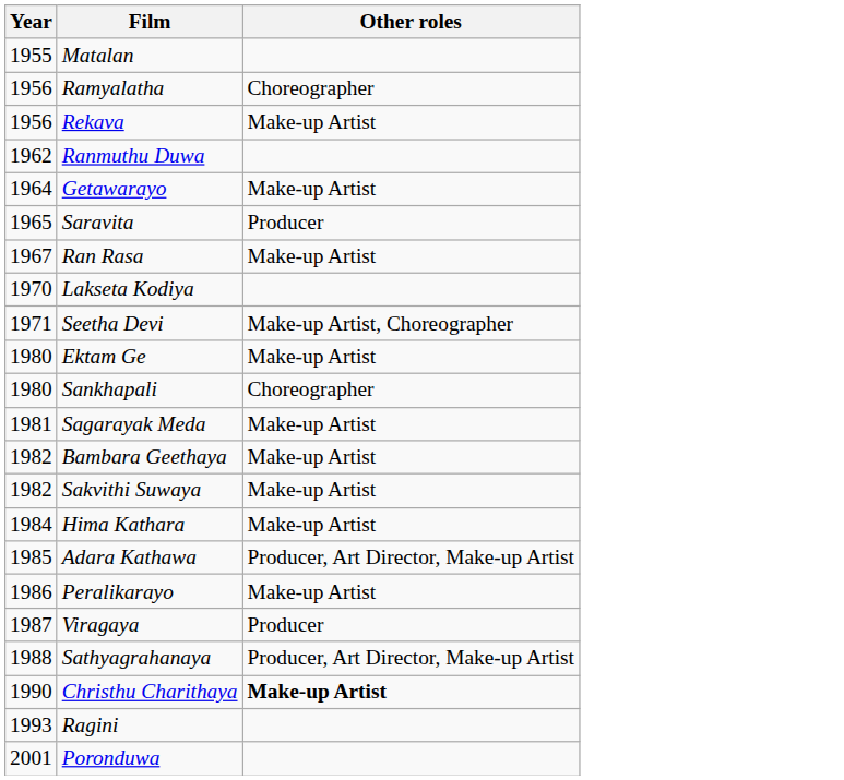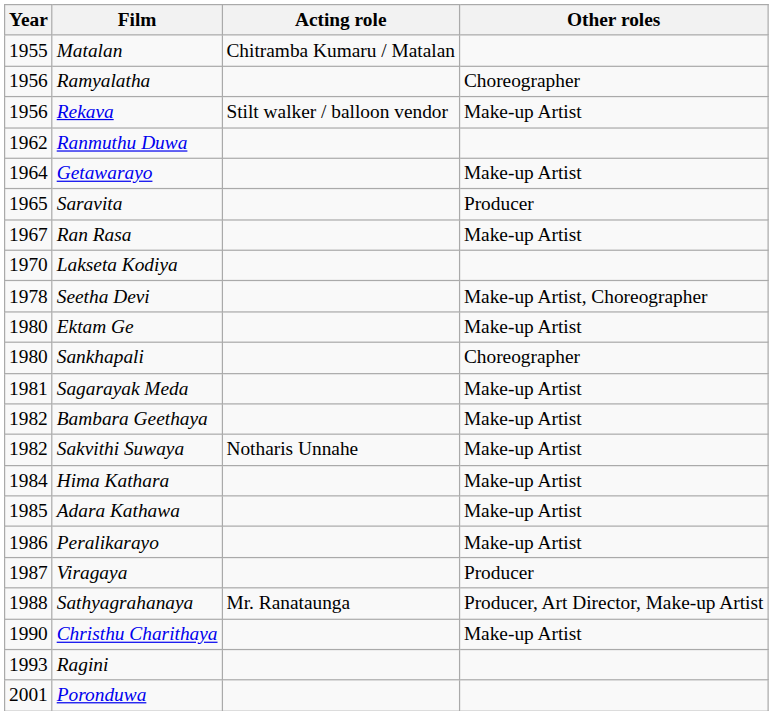 <table class="wikitable">
 <tr>
 <th>Year</th>
 <th>Film</th>
+<th>Acting role</th>
 <th>Other roles</th>
 </tr>
 <tr>
 <td>1955</td>
 <td><em>Matalan</em></td>
+<td>Chitramba Kumaru / Matalan</td>
 <td></td>
 </tr>
 <tr>
 <td>1956</td>
 <td><em>Ramyalatha</em></td>
+<td></td>
 <td>Choreographer</td>
 </tr>
 <tr>
 <td>1956</td>
 <td><em><a href='#'>Rekava</a></em></td>
+<td>Stilt walker / balloon vendor</td>
 <td>Make-up Artist</td>
 </tr>
 <tr>
 <td>1962</td>
 <td><em><a href='#'>Ranmuthu Duwa</a></em></td>
 <td></td>
+<td></td>
 </tr>
 <tr>
 <td>1964</td>
 <td><em><a href='#'>Getawarayo</a></em></td>
+<td></td>
 <td>Make-up Artist</td>
 </tr>
 <tr>
 <td>1965</td>
 <td><em>Saravita</em></td>
+<td></td>
 <td>Producer </td>
 </tr>
 <tr>
 <td>1967</td>
 <td><em>Ran Rasa</em></td>
+<td></td>
 <td>Make-up Artist</td>
 </tr>
 <tr>
 <td>1970</td>
 <td><em>Lakseta Kodiya</em></td>
 <td></td>
+<td></td>
 </tr>
 <tr>
-<td>1971</td>
+<td>1978</td>
 <td><em>Seetha Devi</em></td>
+<td></td>
 <td>Make-up Artist, Choreographer</td>
 </tr>
 <tr>
 <td>1980</td>
 <td><em>Ektam Ge</em></td>
+<td></td>
 <td>Make-up Artist</td>
 </tr>
 <tr>
 <td>1980</td>
 <td><em>Sankhapali</em></td>
+<td></td>
 <td>Choreographer</td>
 </tr>
 <tr>
 <td>1981</td>
 <td><em>Sagarayak Meda</em></td>
+<td></td>
 <td>Make-up Artist</td>
 </tr>
 <tr>
 <td>1982</td>
 <td><em>Bambara Geethaya</em></td>
+<td></td>
 <td>Make-up Artist</td>
 </tr>
 <tr>
 <td>1982</td>
 <td><em>Sakvithi Suwaya</em></td>
+<td>Notharis Unnahe</td>
 <td>Make-up Artist</td>
 </tr>
 <tr>
 <td>1984</td>
 <td><em>Hima Kathara</em></td>
+<td></td>
 <td>Make-up Artist</td>
 </tr>
 <tr>
 <td>1985</td>
 <td><em>Adara Kathawa</em></td>
-<td>Producer, Art Director, Make-up Artist</td>
+<td></td>
+<td>Make-up Artist</td>
 </tr>
 <tr>
 <td>1986</td>
 <td><em>Peralikarayo</em></td>
+<td></td>
 <td>Make-up Artist</td>
 </tr>
 <tr>
 <td>1987</td>
 <td><em>Viragaya</em></td>
+<td></td>
 <td>Producer </td>
 </tr>
 <tr>
 <td>1988</td>
 <td><em>Sathyagrahanaya</em></td>
+<td>Mr. Ranataunga</td>
 <td>Producer, Art Director, Make-up Artist</td>
 </tr>
 <tr>
 <td>1990</td>
 <td><em><a href='#'>Christhu Charithaya</a></em></td>
-<td><strong>Make-up Artist </strong></td>
+<td></td>
+<td>Make-up Artist </td>
 </tr>
 <tr>
 <td>1993</td>
 <td><em>Ragini</em></td>
+<td></td>
 <td></td>
 </tr>
 <tr>
 <td>2001</td>
 <td><em><a href='#'>Poronduwa</a></em></td>
 <td></td>
+<td></td>
 </tr>
 </table>
